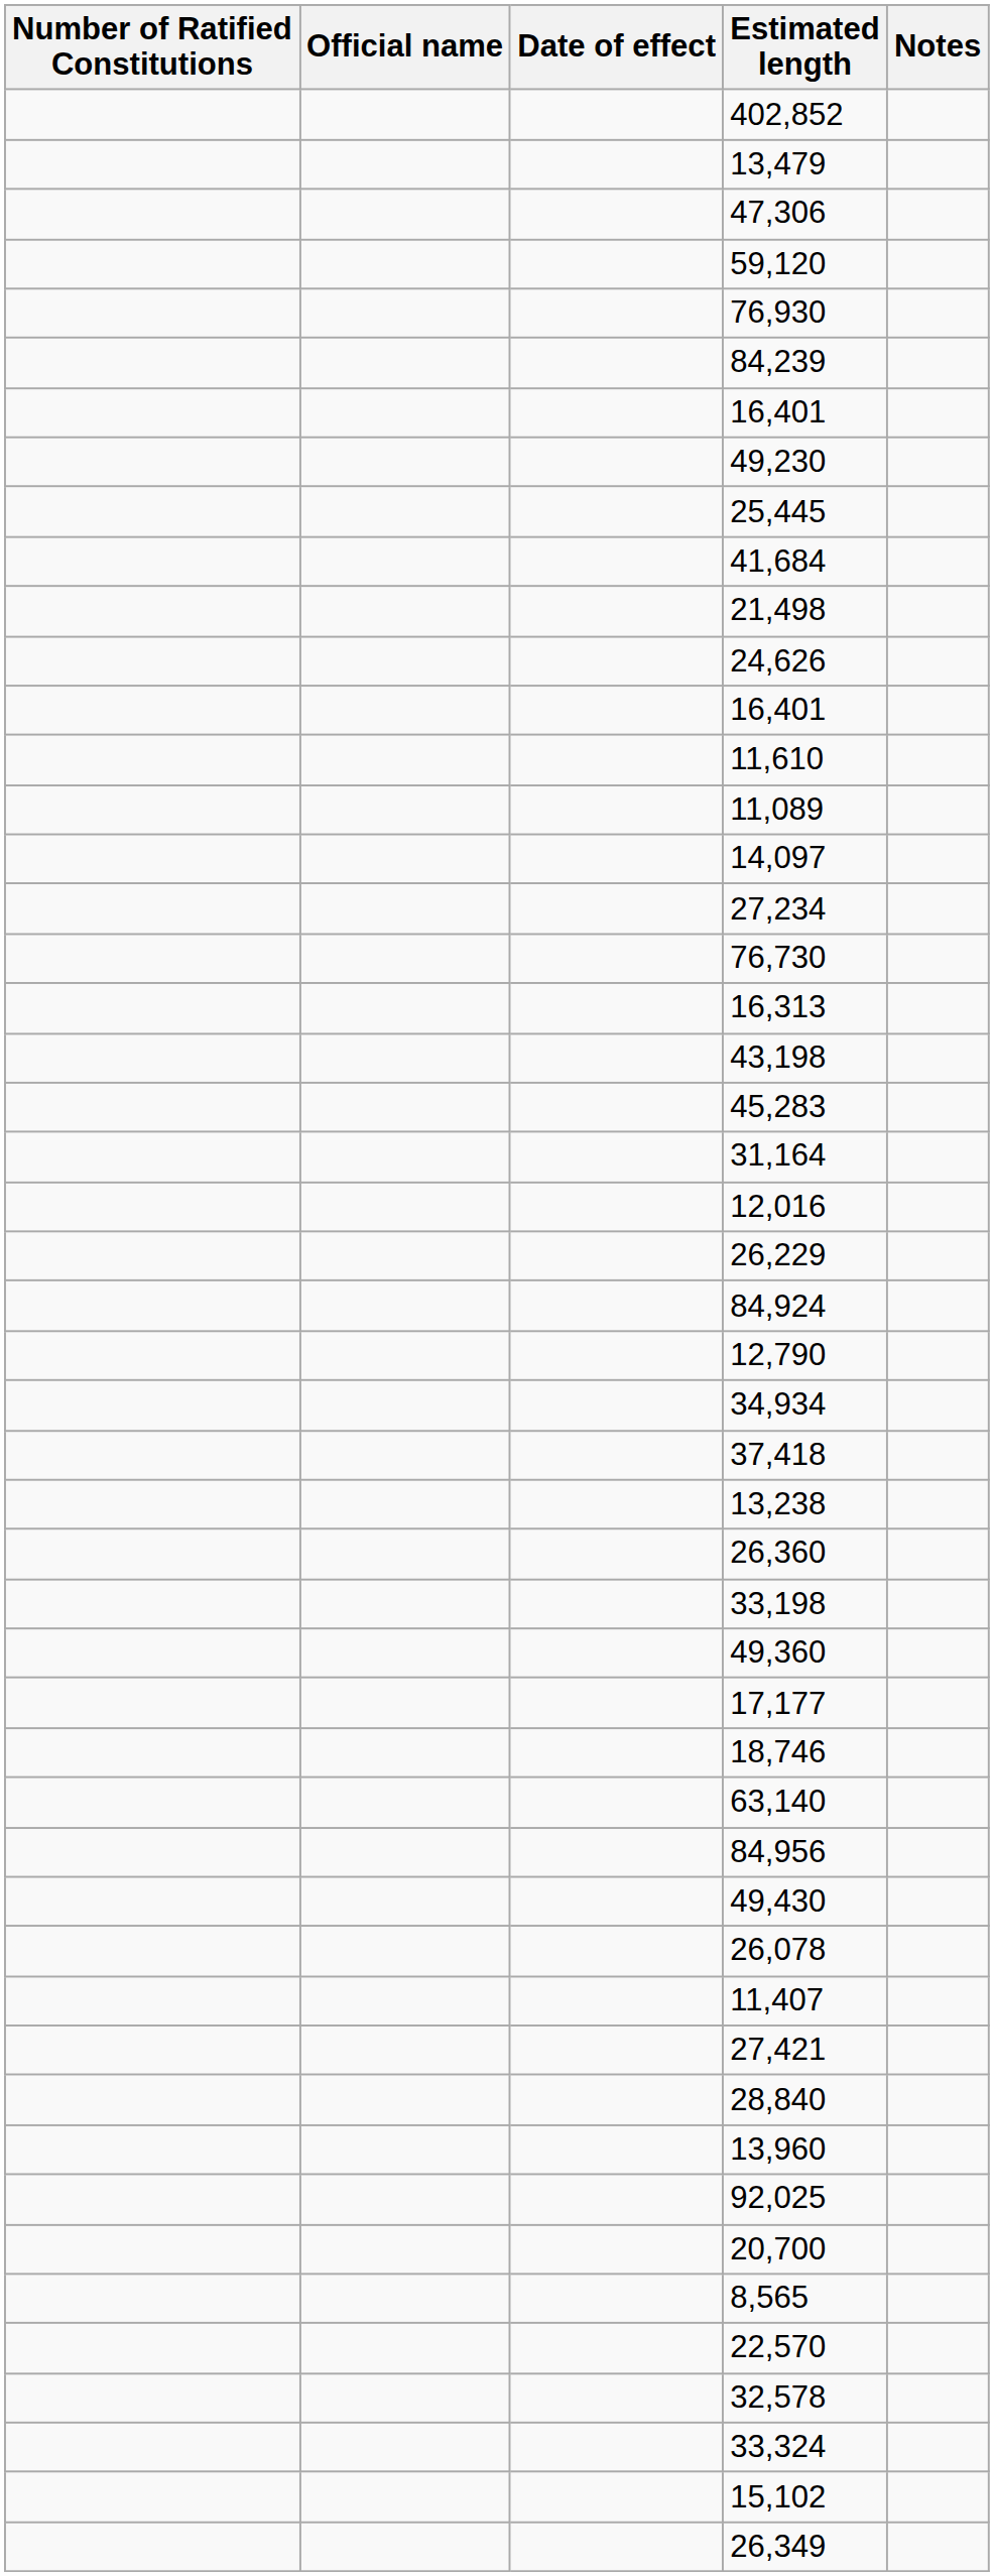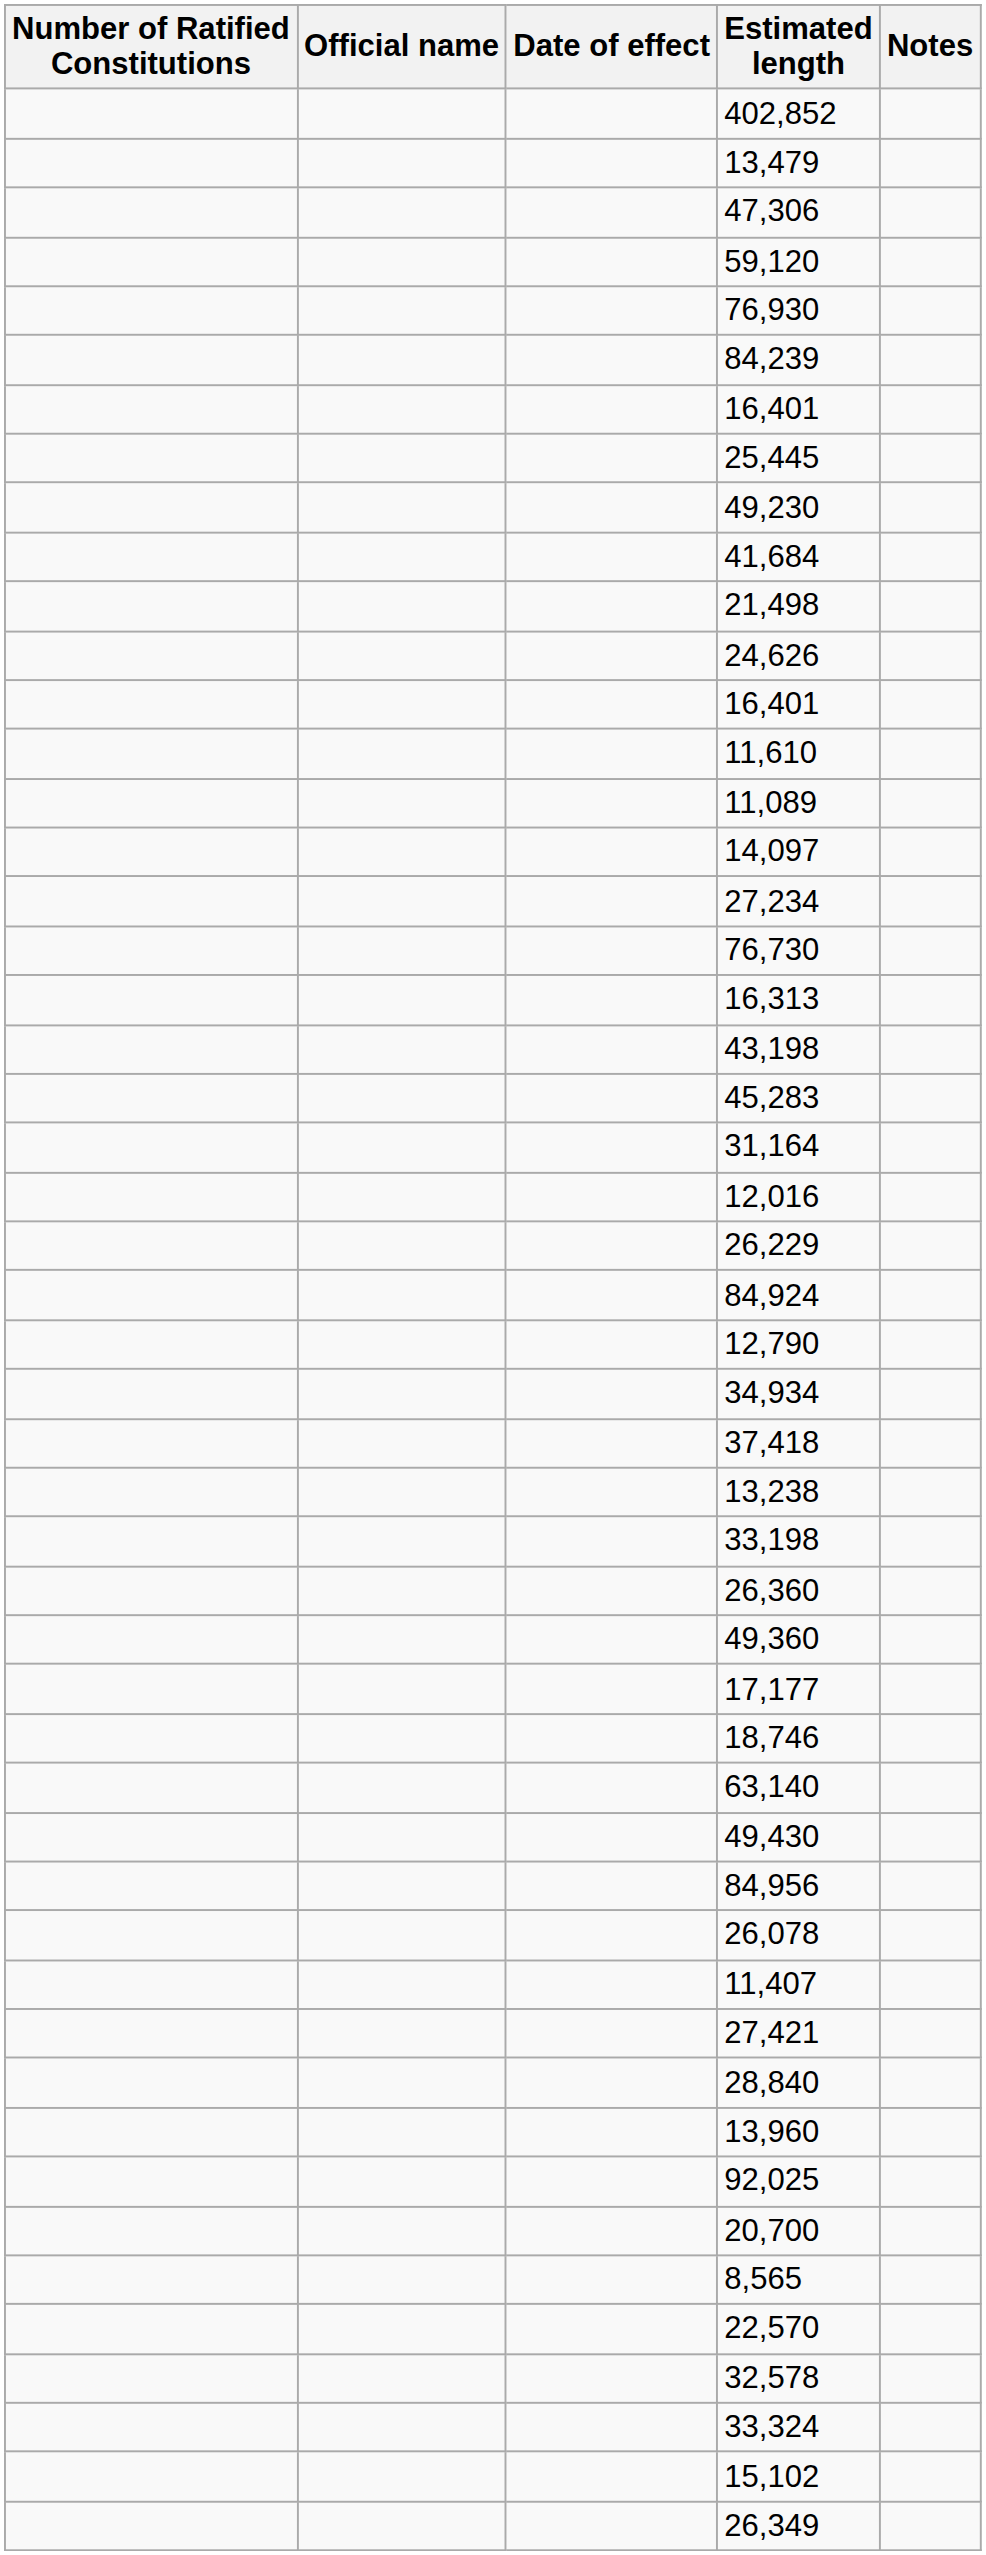 <table class="wikitable sortable">
 <tr>
 <th>Number of Ratified<br>Constitutions</th>
 <th>Official name</th>
 <th>Date of effect</th>
 <th>Estimated<br>length<br></th>
 <th class="unsortable">Notes</th>
 </tr>
 <tr>
 <td align="center"></td>
 <td></td>
 <td align="center"></td>
 <td>402,852</td>
 <td align="center"></td>
 </tr>
 <tr>
 <td align="center"></td>
 <td></td>
 <td align="center"></td>
 <td>13,479</td>
 <td align="center"></td>
 </tr>
 <tr>
 <td align="center"></td>
 <td></td>
 <td align="center"></td>
 <td>47,306</td>
 <td align="center"></td>
 </tr>
 <tr>
 <td align="center"></td>
 <td></td>
 <td align="center"></td>
 <td>59,120</td>
 <td align="center"></td>
 </tr>
 <tr>
 <td align="center"></td>
 <td></td>
 <td align="center"></td>
 <td>76,930</td>
 <td align="center"></td>
 </tr>
 <tr>
 <td align="center"></td>
 <td></td>
 <td align="center"></td>
 <td>84,239</td>
 <td align="center"></td>
 </tr>
 <tr>
 <td align="center"></td>
 <td></td>
 <td align="center"></td>
 <td>16,401</td>
 <td align="center"></td>
 </tr>
 <tr>
 <td align="center"></td>
 <td></td>
 <td align="center"></td>
-<td>49,230</td>
+<td>25,445</td>
 <td align="center"></td>
 </tr>
 <tr>
 <td align="center"></td>
 <td></td>
 <td align="center"></td>
-<td>25,445</td>
+<td>49,230</td>
 <td align="center"></td>
 </tr>
 <tr>
 <td align="center"></td>
 <td></td>
 <td align="center"></td>
 <td>41,684</td>
 <td align="center"></td>
 </tr>
 <tr>
 <td align="center"></td>
 <td></td>
 <td align="center"></td>
 <td>21,498</td>
 <td align="center"></td>
 </tr>
 <tr>
 <td align="center"></td>
 <td></td>
 <td align="center"></td>
 <td>24,626</td>
 <td align="center"></td>
 </tr>
 <tr>
 <td align="center"></td>
 <td></td>
 <td align="center"></td>
 <td>16,401</td>
 <td align="center"></td>
 </tr>
 <tr>
 <td align="center"></td>
 <td></td>
 <td align="center"></td>
 <td>11,610</td>
 <td align="center"></td>
 </tr>
 <tr>
 <td align="center"></td>
 <td></td>
 <td align="center"></td>
 <td>11,089</td>
 <td align="center"></td>
 </tr>
 <tr>
 <td align="center"></td>
 <td></td>
 <td align="center"></td>
 <td>14,097</td>
 <td align="center"></td>
 </tr>
 <tr>
 <td align="center"></td>
 <td></td>
 <td align="center"></td>
 <td>27,234</td>
 <td align="center"></td>
 </tr>
 <tr>
 <td align="center"></td>
 <td></td>
 <td align="center"></td>
 <td>76,730</td>
 <td align="center"></td>
 </tr>
 <tr>
 <td align="center"></td>
 <td></td>
 <td align="center"></td>
 <td>16,313</td>
 <td align="center"></td>
 </tr>
 <tr>
 <td align="center"></td>
 <td></td>
 <td align="center"></td>
 <td>43,198</td>
 <td align="center"></td>
 </tr>
 <tr>
 <td align="center"></td>
 <td></td>
 <td align="center"></td>
 <td>45,283</td>
 <td align="center"></td>
 </tr>
 <tr>
 <td align="center"></td>
 <td></td>
 <td align="center"></td>
 <td>31,164</td>
 <td align="center"></td>
 </tr>
 <tr>
 <td align="center"></td>
 <td></td>
 <td align="center"></td>
 <td>12,016</td>
 <td align="center"></td>
 </tr>
 <tr>
 <td align="center"></td>
 <td></td>
 <td align="center"></td>
 <td>26,229</td>
 <td align="side"></td>
 </tr>
 <tr>
 <td align="center"></td>
 <td></td>
 <td align="center"></td>
 <td>84,924</td>
 <td align="center"></td>
 </tr>
 <tr>
 <td align="center"></td>
 <td></td>
 <td align="center"></td>
 <td>12,790</td>
 <td align="center"></td>
 </tr>
 <tr>
 <td align="center"></td>
 <td></td>
 <td align="center"></td>
 <td>34,934</td>
 <td align="center"></td>
 </tr>
 <tr>
 <td align="center"></td>
 <td></td>
 <td align="center"></td>
 <td>37,418</td>
 <td align="center"></td>
 </tr>
 <tr>
 <td align="center"></td>
 <td></td>
 <td align="center"></td>
 <td>13,238</td>
 <td align="center"></td>
 </tr>
 <tr>
 <td align="center"></td>
 <td></td>
 <td align="center"></td>
-<td>26,360</td>
+<td>33,198</td>
 <td align="center"></td>
 </tr>
 <tr>
 <td align="center"></td>
 <td></td>
 <td align="center"></td>
-<td>33,198</td>
+<td>26,360</td>
 <td align="center"></td>
 </tr>
 <tr>
 <td align="center"></td>
 <td></td>
 <td align="center"></td>
 <td>49,360</td>
 <td align="center"></td>
 </tr>
 <tr>
 <td align="center"></td>
 <td></td>
 <td align="center"></td>
 <td>17,177</td>
 <td align="center"></td>
 </tr>
 <tr>
 <td align="center"></td>
 <td></td>
 <td align="center"></td>
 <td>18,746</td>
 <td align="center"></td>
 </tr>
 <tr>
 <td align="center"></td>
 <td></td>
 <td align="center"></td>
 <td>63,140</td>
 <td align="center"></td>
 </tr>
 <tr>
 <td align="center"></td>
 <td></td>
 <td align="center"></td>
-<td>84,956</td>
+<td>49,430</td>
 <td align="center"></td>
 </tr>
 <tr>
 <td align="center"></td>
 <td></td>
 <td align="center"></td>
-<td>49,430</td>
+<td>84,956</td>
 <td align="center"></td>
 </tr>
 <tr>
 <td align="center"></td>
 <td></td>
 <td align="center"></td>
 <td>26,078</td>
 <td align="center"></td>
 </tr>
 <tr>
 <td align="center"></td>
 <td></td>
 <td align="center"></td>
 <td>11,407</td>
 <td align="center"></td>
 </tr>
 <tr>
 <td align="center"></td>
 <td></td>
 <td align="center"></td>
 <td>27,421</td>
 <td align="center"></td>
 </tr>
 <tr>
 <td align="center"></td>
 <td></td>
 <td align="center"></td>
 <td>28,840</td>
 <td align="center"></td>
 </tr>
 <tr>
 <td align="center"></td>
 <td></td>
 <td align="center"></td>
 <td>13,960</td>
 <td align="center"></td>
 </tr>
 <tr>
 <td align="center"></td>
 <td></td>
 <td align="center"></td>
 <td>92,025</td>
 <td align="center"></td>
 </tr>
 <tr>
 <td align="center"></td>
 <td></td>
 <td align="center"></td>
 <td>20,700</td>
 <td align="center"></td>
 </tr>
 <tr>
 <td align="center"></td>
 <td></td>
 <td align="center"></td>
 <td>8,565</td>
 <td align="center"></td>
 </tr>
 <tr>
 <td align="center"></td>
 <td></td>
 <td align="center"></td>
 <td>22,570</td>
 <td align="center"></td>
 </tr>
 <tr>
 <td align="center"></td>
 <td></td>
 <td align="center"></td>
 <td>32,578</td>
 <td align="center"></td>
 </tr>
 <tr>
 <td align="center"></td>
 <td></td>
 <td align="center"></td>
 <td>33,324</td>
 <td align="center"></td>
 </tr>
 <tr>
 <td align="center"></td>
 <td></td>
 <td align="center"></td>
 <td>15,102</td>
 <td align="center"></td>
 </tr>
 <tr>
 <td align="center"></td>
 <td></td>
 <td align="center"></td>
 <td>26,349</td>
 <td align="center"></td>
 </tr>
 </table>
